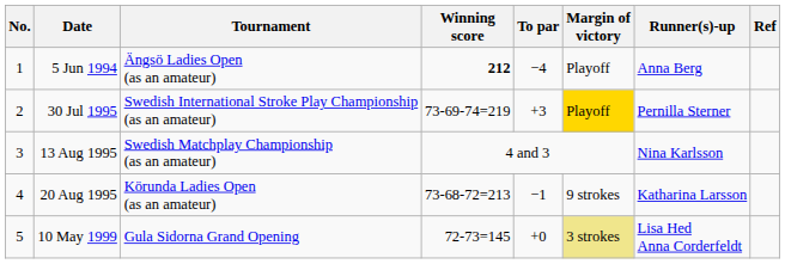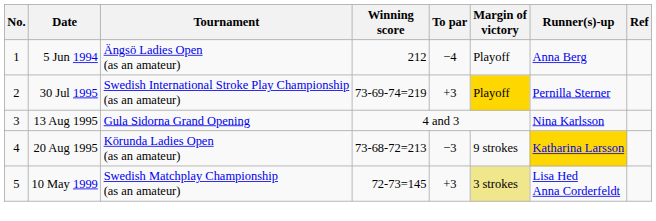 <table class="wikitable" style="font-size:95%;">
 <tr>
 <th>No.</th>
 <th>Date</th>
 <th>Tournament</th>
 <th>Winning<br>score</th>
 <th>To par</th>
 <th>Margin of<br>victory</th>
 <th>Runner(s)-up</th>
 <th>Ref</th>
 </tr>
 <tr>
 <td align=center>1</td>
 <td align=right>5 Jun <a href='#'>1994</a></td>
 <td><a href='#'>Ängsö Ladies Open</a><br>(as an amateur)</td>
-<td align=right><strong>212</strong></td>
+<td align=right>212</td>
 <td align=center>−4</td>
 <td>Playoff</td>
 <td> <a href='#'>Anna Berg</a></td>
 <td></td>
 </tr>
 <tr>
 <td align=center>2</td>
 <td align=right>30 Jul <a href='#'>1995</a></td>
 <td><a href='#'>Swedish International Stroke Play Championship</a><br>(as an amateur)</td>
 <td align=right>73-69-74=219</td>
 <td align=center>+3</td>
 <td style="background: gold;">Playoff</td>
 <td> <a href='#'>Pernilla Sterner</a></td>
 <td></td>
 </tr>
 <tr>
 <td align=center>3</td>
 <td align=right>13 Aug 1995</td>
-<td><a href='#'>Swedish Matchplay Championship</a><br>(as an amateur)</td>
+<td><a href='#'>Gula Sidorna Grand Opening</a></td>
 <td colspan=3 align=center>4 and 3</td>
 <td> <a href='#'>Nina Karlsson</a></td>
 <td></td>
 </tr>
 <tr>
 <td align=center>4</td>
 <td align=right>20 Aug 1995</td>
 <td><a href='#'>Körunda Ladies Open</a><br>(as an amateur)</td>
 <td align=right>73-68-72=213</td>
-<td align=center>−1</td>
+<td align=center>−3</td>
 <td>9 strokes</td>
-<td> <a href='#'>Katharina Larsson</a></td>
+<td style="background: gold;"> <a href='#'>Katharina Larsson</a></td>
 <td></td>
 </tr>
 <tr>
 <td align=center>5</td>
 <td align=right>10 May <a href='#'>1999</a></td>
-<td><a href='#'>Gula Sidorna Grand Opening</a></td>
+<td><a href='#'>Swedish Matchplay Championship</a><br>(as an amateur)</td>
 <td align=right>72-73=145</td>
-<td align=center>+0</td>
+<td align=center>+3</td>
 <td style="background: khaki;">3 strokes</td>
 <td> <a href='#'>Lisa Hed</a><br> <a href='#'>Anna Corderfeldt</a></td>
 <td></td>
 </tr>
 </table>
